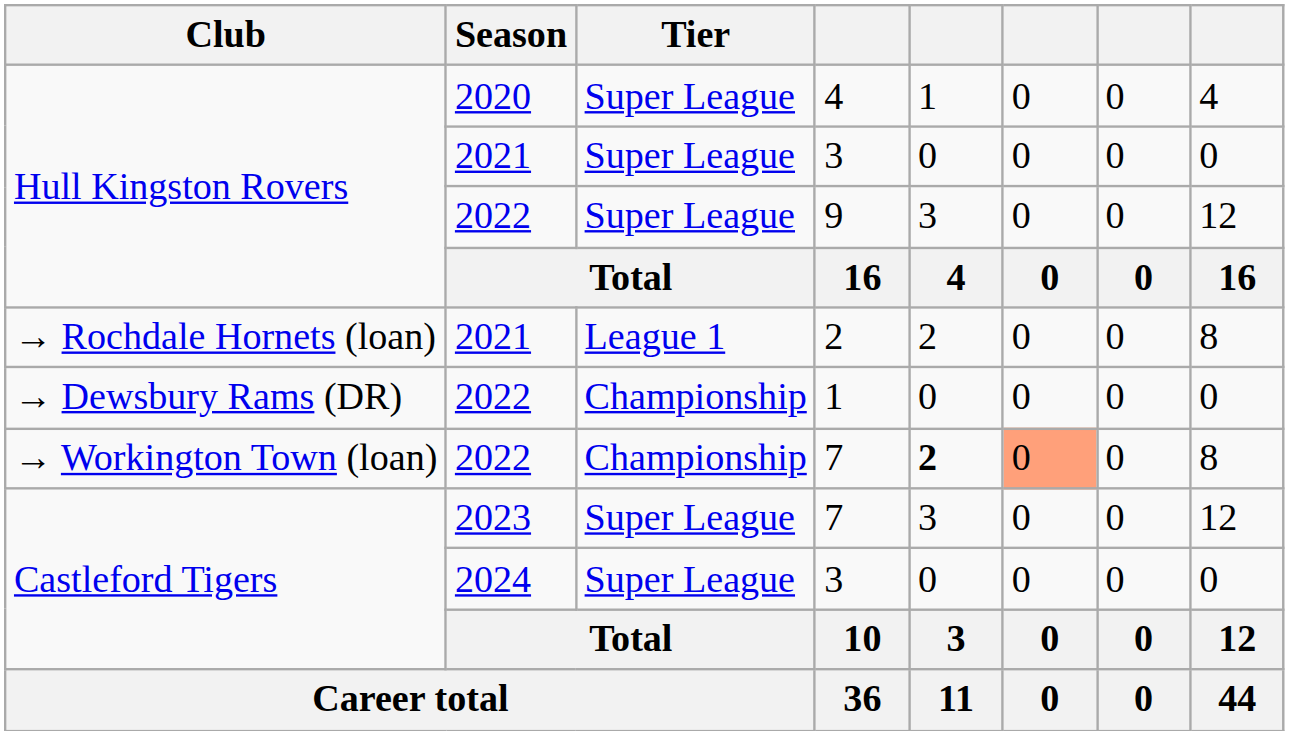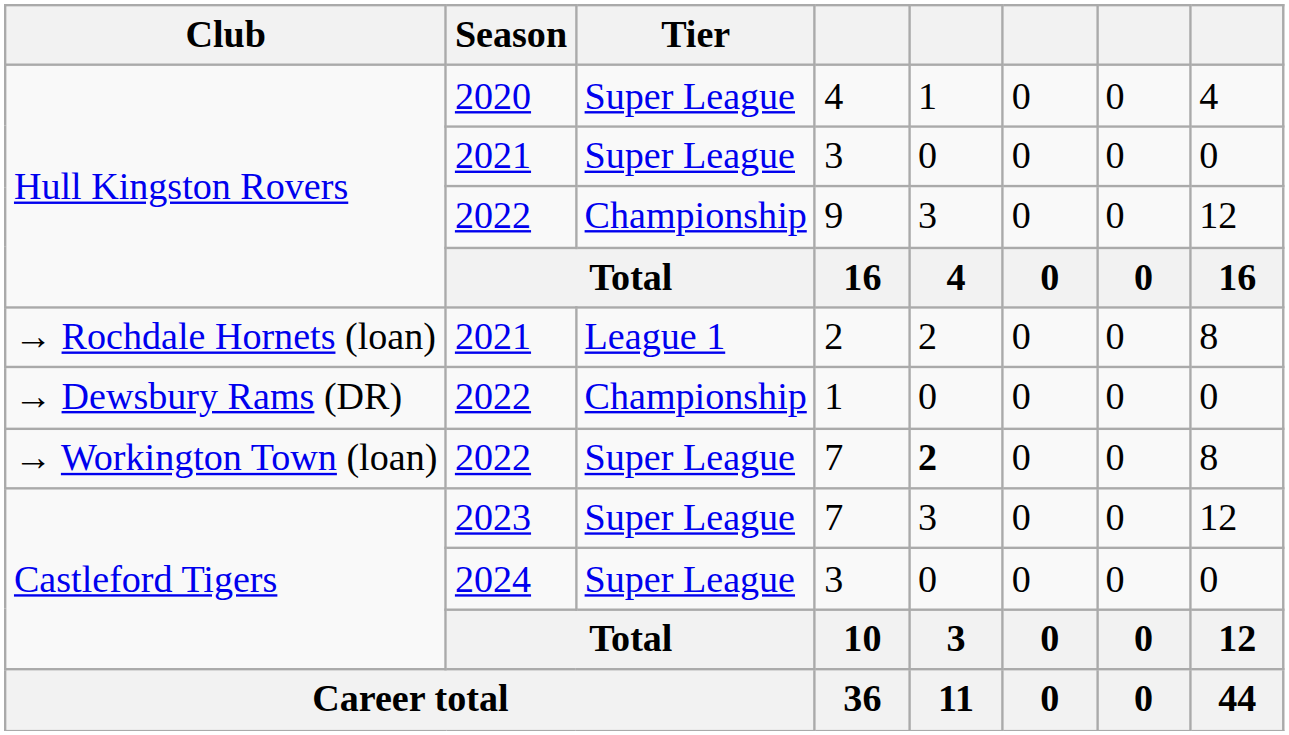 <table class="wikitable defaultcenter">
 <tr>
 <th>Club</th>
 <th>Season</th>
 <th>Tier</th>
 <th style="width:2em;"></th>
 <th style="width:2em;"></th>
 <th style="width:2em;"></th>
 <th style="width:2em;"></th>
 <th style="width:2em;"></th>
 </tr>
 <tr>
 <td rowspan="4" style="text-align:left;"> <a href='#'>Hull Kingston Rovers</a></td>
 <td><a href='#'>2020</a></td>
 <td><a href='#'>Super League</a></td>
 <td>4</td>
 <td>1</td>
 <td>0</td>
 <td>0</td>
 <td>4</td>
 </tr>
 <tr>
 <td><a href='#'>2021</a></td>
 <td><a href='#'>Super League</a></td>
 <td>3</td>
 <td>0</td>
 <td>0</td>
 <td>0</td>
 <td>0</td>
 </tr>
 <tr>
 <td><a href='#'>2022</a></td>
-<td><a href='#'>Super League</a></td>
+<td><a href='#'>Championship</a></td>
 <td>9</td>
 <td>3</td>
 <td>0</td>
 <td>0</td>
 <td>12</td>
 </tr>
 <tr>
 <th colspan="2">Total</th>
 <th>16</th>
 <th>4</th>
 <th>0</th>
 <th>0</th>
 <th>16</th>
 </tr>
 <tr>
 <td style="text-align:left;">→  <a href='#'>Rochdale Hornets</a> (loan)</td>
 <td><a href='#'>2021</a></td>
 <td><a href='#'>League 1</a></td>
 <td>2</td>
 <td>2</td>
 <td>0</td>
 <td>0</td>
 <td>8</td>
 </tr>
 <tr>
 <td style="text-align:left;">→  <a href='#'>Dewsbury Rams</a> (DR)</td>
 <td><a href='#'>2022</a></td>
 <td><a href='#'>Championship</a></td>
 <td>1</td>
 <td>0</td>
 <td>0</td>
 <td>0</td>
 <td>0</td>
 </tr>
 <tr>
 <td style="text-align:left;">→  <a href='#'>Workington Town</a> (loan)</td>
 <td><a href='#'>2022</a></td>
-<td><a href='#'>Championship</a></td>
+<td><a href='#'>Super League</a></td>
 <td>7</td>
 <td><strong>2</strong></td>
-<td style="background: lightsalmon;">0</td>
+<td>0</td>
 <td>0</td>
 <td>8</td>
 </tr>
 <tr>
 <td rowspan="3" style="text-align:left;"> <a href='#'>Castleford Tigers</a></td>
 <td><a href='#'>2023</a></td>
 <td><a href='#'>Super League</a></td>
 <td>7</td>
 <td>3</td>
 <td>0</td>
 <td>0</td>
 <td>12</td>
 </tr>
 <tr>
 <td><a href='#'>2024</a></td>
 <td><a href='#'>Super League</a></td>
 <td>3</td>
 <td>0</td>
 <td>0</td>
 <td>0</td>
 <td>0</td>
 </tr>
 <tr>
 <th colspan="2">Total</th>
 <th>10</th>
 <th>3</th>
 <th>0</th>
 <th>0</th>
 <th>12</th>
 </tr>
 <tr>
 <th colspan="3">Career total</th>
 <th>36</th>
 <th>11</th>
 <th>0</th>
 <th>0</th>
 <th>44</th>
 </tr>
 </table>
